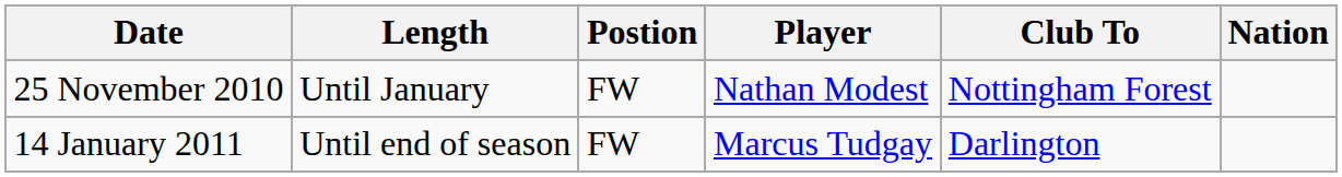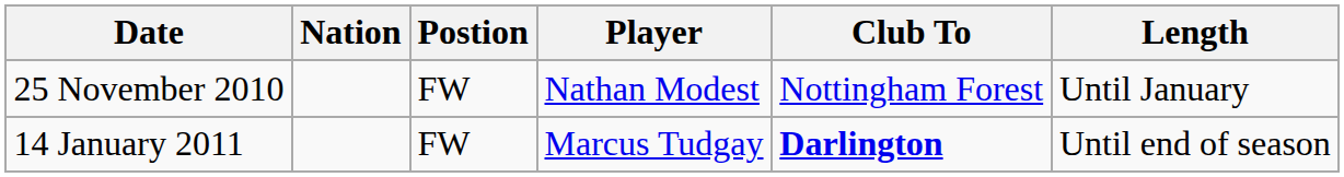 <table class="wikitable">
 <tr>
 <th>Date</th>
-<th>Length</th>
+<th>Nation</th>
 <th>Postion</th>
 <th>Player</th>
 <th>Club To</th>
-<th>Nation</th>
+<th>Length</th>
 </tr>
 <tr>
 <td>25 November 2010 </td>
-<td>Until January</td>
+<td></td>
 <td>FW</td>
 <td><a href='#'>Nathan Modest</a></td>
 <td><a href='#'>Nottingham Forest</a></td>
-<td></td>
+<td>Until January</td>
 </tr>
 <tr>
 <td>14 January 2011 </td>
-<td>Until end of season</td>
+<td></td>
 <td>FW</td>
 <td><a href='#'>Marcus Tudgay</a></td>
-<td><a href='#'>Darlington</a></td>
-<td></td>
+<td><strong><a href='#'>Darlington</a></strong></td>
+<td>Until end of season</td>
 </tr>
 </table>
